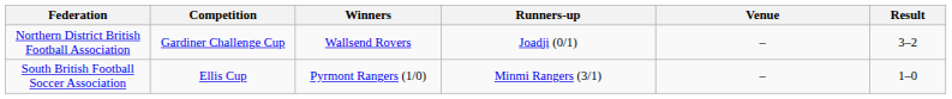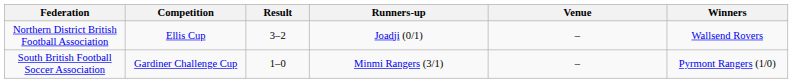 <table class="wikitable" width="75%">
 <tr>
 <th style="width:10em">Federation</th>
 <th style="width:10em">Competition</th>
-<th style="width:10em">Winners</th>
+<th style="width:05em">Result</th>
 <th style="width:15em">Runners-up</th>
 <th style="width:15em">Venue</th>
-<th style="width:05em">Result</th>
+<th style="width:10em">Winners</th>
 </tr>
 <tr>
 <td align="center"><a href='#'>Northern District British Football Association</a></td>
-<td align="center"><a href='#'>Gardiner Challenge Cup</a></td>
-<td align="center"><a href='#'>Wallsend Rovers</a></td>
+<td align="center"><a href='#'>Ellis Cup</a></td>
+<td align="center">3–2</td>
 <td align="center"><a href='#'>Joadji</a> (0/1)</td>
 <td align="center">–</td>
-<td align="center">3–2</td>
+<td align="center"><a href='#'>Wallsend Rovers</a></td>
 </tr>
 <tr>
 <td align="center"><a href='#'>South British Football Soccer Association</a></td>
-<td align="center"><a href='#'>Ellis Cup</a></td>
-<td align="center"><a href='#'>Pyrmont Rangers</a> (1/0)</td>
+<td align="center"><a href='#'>Gardiner Challenge Cup</a></td>
+<td align="center">1–0</td>
 <td align="center"><a href='#'>Minmi Rangers</a> (3/1)</td>
 <td align="center">–</td>
-<td align="center">1–0</td>
+<td align="center"><a href='#'>Pyrmont Rangers</a> (1/0)</td>
 </tr>
 </table>
